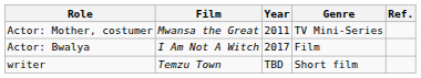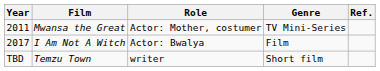 <table class="wikitable">
 <tr>
+<th>Year</th>
+<th>Film</th>
 <th>Role</th>
-<th>Film</th>
-<th>Year</th>
 <th>Genre</th>
 <th>Ref.</th>
 </tr>
 <tr>
+<td>2011</td>
+<td><em>Mwansa the Great</em></td>
 <td>Actor: Mother, costumer</td>
-<td><em>Mwansa the Great</em></td>
-<td>2011</td>
 <td>TV Mini-Series</td>
 <td></td>
 </tr>
 <tr>
+<td>2017</td>
+<td><em>I Am Not A Witch</em></td>
 <td>Actor: Bwalya</td>
-<td><em>I Am Not A Witch</em></td>
-<td>2017</td>
 <td>Film</td>
 <td></td>
 </tr>
 <tr>
+<td>TBD</td>
+<td><em>Temzu Town</em></td>
 <td>writer</td>
-<td><em>Temzu Town</em></td>
-<td>TBD</td>
 <td>Short film</td>
 <td></td>
 </tr>
 </table>
